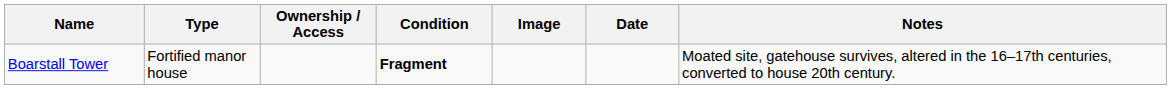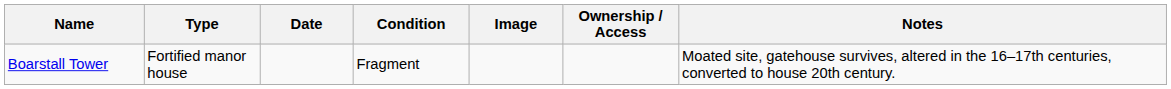 <table class="wikitable sortable" width="100%">
 <tr>
 <th width="12%">Name</th>
 <th width="10%">Type</th>
-<th width="10%">Ownership / Access</th>
+<th width="8%">Date</th>
 <th width="10%">Condition</th>
 <th class="unsortable" width="94">Image</th>
-<th width="8%">Date</th>
+<th width="10%">Ownership / Access</th>
 <th class="unsortable">Notes</th>
 </tr>
 <tr>
 <td><a href='#'>Boarstall Tower</a></td>
 <td>Fortified manor house</td>
 <td></td>
-<td><strong>Fragment</strong></td>
+<td>Fragment</td>
 <td></td>
 <td></td>
 <td>Moated site, gatehouse survives, altered in the 16–17th centuries, converted to house 20th century.</td>
 </tr>
 </table>
